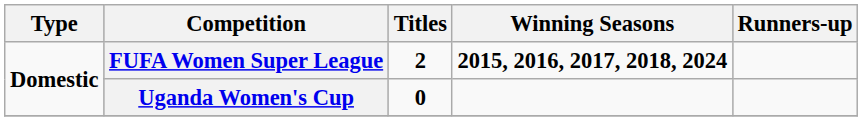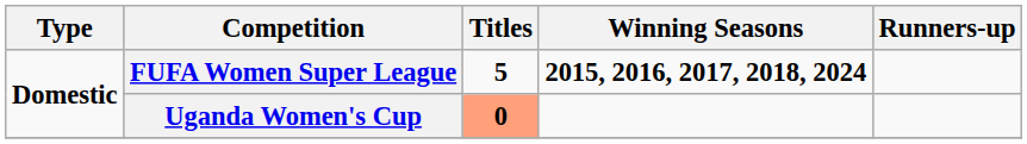 <table class="wikitable plainrowheaders" style="font-size:95%; text-align:center;">
 <tr>
 <th style="width:5">Type</th>
 <th style="width:5">Competition</th>
 <th style="width:5">Titles</th>
 <th style="width:5">Winning Seasons</th>
 <th style="width:5">Runners-up</th>
 </tr>
 <tr>
 <td rowspan="2"><strong>Domestic</strong></td>
 <th scope=col><a href='#'>FUFA Women Super League</a></th>
-<td><strong>2</strong></td>
+<td><strong>5</strong></td>
 <td align="left"><strong>2015, 2016, 2017, 2018, 2024</strong></td>
 <td align="left"></td>
 </tr>
 <tr>
 <th scope=col><a href='#'>Uganda Women's Cup</a></th>
-<td><strong>0</strong></td>
+<td style="background: lightsalmon;"><strong>0</strong></td>
 <td align="left"></td>
 <td align="left"></td>
 </tr>
 <tr>
 </tr>
 </table>
